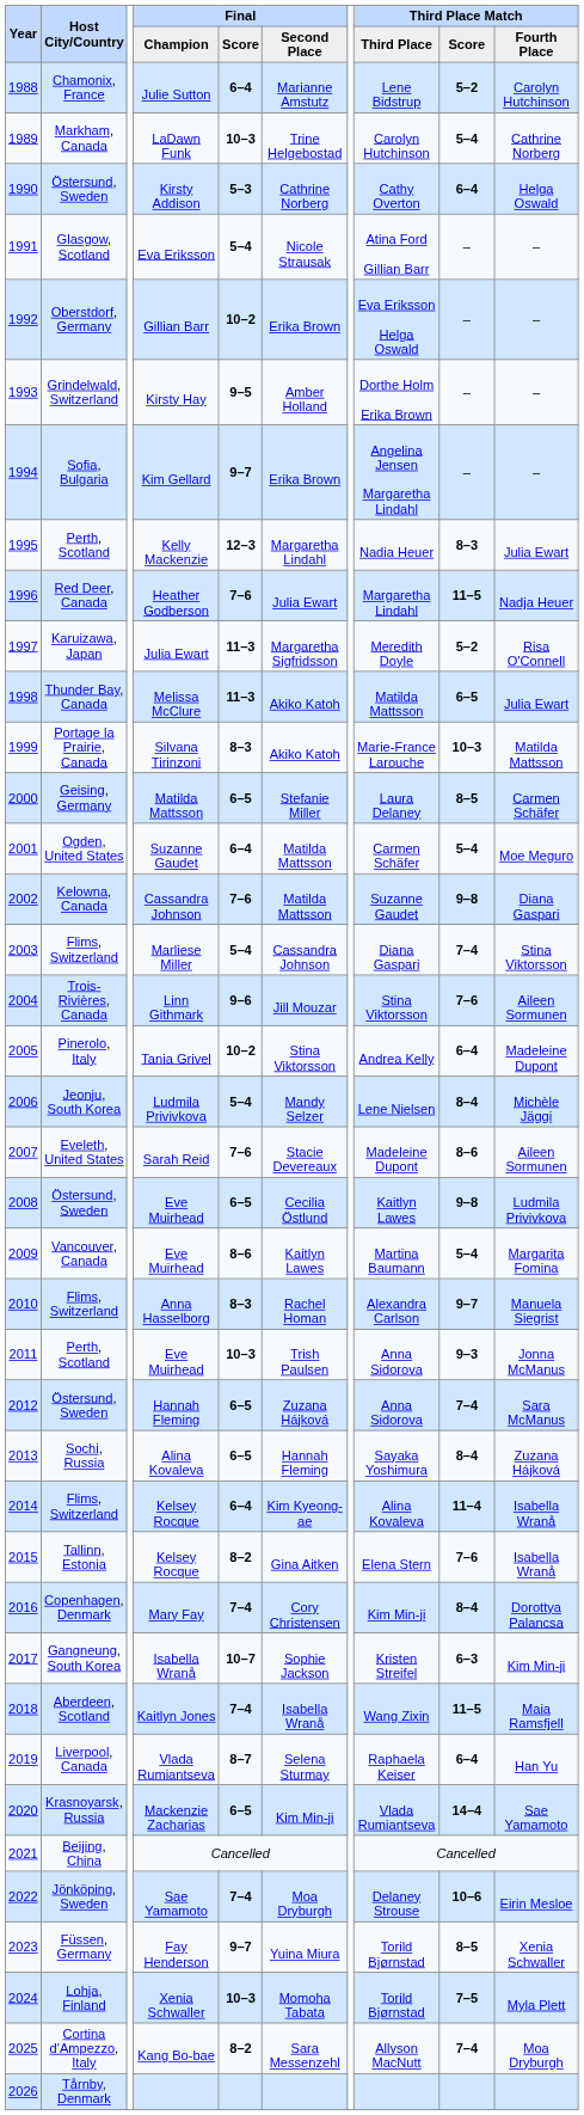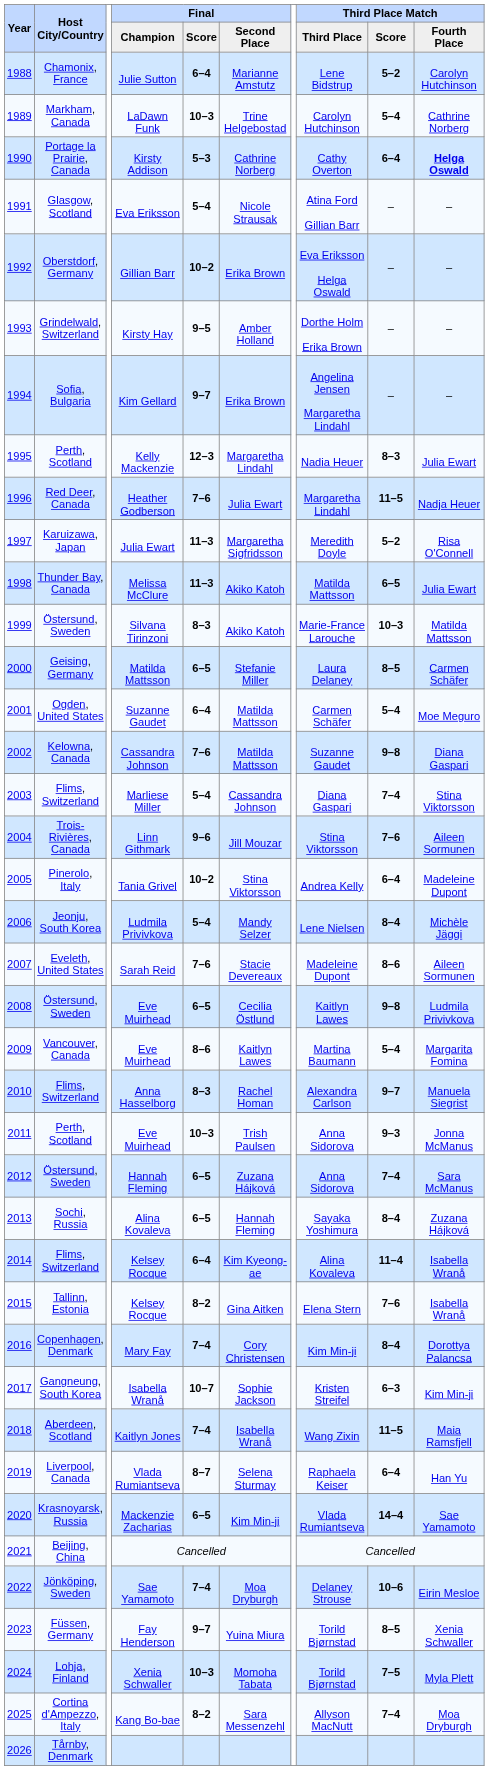 <table border=1 style="border-collapse:collapse; font-size:90%;" cellpadding=3 cellspacing=0 width=100%>
 <tr bgcolor=#C1D8FF>
 <th rowspan=2 width=5%>Year</th>
 <th rowspan=2 width=15%>Host City/Country</th>
 <th width=1% rowspan=41 bgcolor=ffffff></th>
 <th colspan=3>Final</th>
 <th width=1% rowspan=41 bgcolor=ffffff></th>
 <th colspan=3>Third Place Match</th>
 </tr>
 <tr bgcolor=#EFEFEF>
 <th width=15%>Champion</th>
 <th width=5%>Score</th>
 <th width=15%>Second Place</th>
 <th width=15%>Third Place</th>
 <th width=10%>Score</th>
 <th width=15%>Fourth Place</th>
 </tr>
 <tr align=center bgcolor=#D0E7FF>
 <td><a href='#'>1988</a></td>
 <td><a href='#'>Chamonix</a>, <a href='#'>France</a></td>
 <td><strong></strong><br><a href='#'>Julie Sutton</a></td>
 <td><strong>6–4</strong></td>
 <td><br><a href='#'>Marianne Amstutz</a></td>
 <td><br><a href='#'>Lene Bidstrup</a></td>
 <td><strong>5–2</strong></td>
 <td><br><a href='#'>Carolyn Hutchinson</a></td>
 </tr>
 <tr align=center bgcolor=#F5FAFF>
 <td><a href='#'>1989</a></td>
 <td><a href='#'>Markham</a>, <a href='#'>Canada</a></td>
 <td><strong></strong><br><a href='#'>LaDawn Funk</a></td>
 <td><strong>10–3</strong></td>
 <td><br><a href='#'>Trine Helgebostad</a></td>
 <td><br><a href='#'>Carolyn Hutchinson</a></td>
 <td><strong>5–4</strong></td>
 <td><br><a href='#'>Cathrine Norberg</a></td>
 </tr>
 <tr align=center bgcolor=#D0E7FF>
 <td><a href='#'>1990</a></td>
-<td><a href='#'>Östersund</a>, <a href='#'>Sweden</a></td>
+<td><a href='#'>Portage la Prairie</a>, <a href='#'>Canada</a></td>
 <td><strong></strong><br><a href='#'>Kirsty Addison</a></td>
 <td><strong>5–3</strong></td>
 <td><br><a href='#'>Cathrine Norberg</a></td>
 <td><br><a href='#'>Cathy Overton</a></td>
 <td><strong>6–4</strong></td>
-<td><br><a href='#'>Helga Oswald</a></td>
+<td><strong><br><a href='#'>Helga Oswald</a></strong></td>
 </tr>
 <tr align=center bgcolor=#F5FAFF>
 <td><a href='#'>1991</a></td>
 <td><a href='#'>Glasgow</a>, <a href='#'>Scotland</a></td>
 <td><strong></strong><br><a href='#'>Eva Eriksson</a></td>
 <td><strong>5–4</strong></td>
 <td><br><a href='#'>Nicole Strausak</a></td>
 <td><br><a href='#'>Atina Ford</a><br><br><a href='#'>Gillian Barr</a></td>
 <td>–</td>
 <td>–</td>
 </tr>
 <tr align=center bgcolor=#D0E7FF>
 <td><a href='#'>1992</a></td>
 <td><a href='#'>Oberstdorf</a>, <a href='#'>Germany</a></td>
 <td><strong></strong><br><a href='#'>Gillian Barr</a></td>
 <td><strong>10–2</strong></td>
 <td><br><a href='#'>Erika Brown</a></td>
 <td><br><a href='#'>Eva Eriksson</a><br><br><a href='#'>Helga Oswald</a></td>
 <td>–</td>
 <td>–</td>
 </tr>
 <tr align=center bgcolor=#F5FAFF>
 <td><a href='#'>1993</a></td>
 <td><a href='#'>Grindelwald</a>, <a href='#'>Switzerland</a></td>
 <td><strong></strong><br><a href='#'>Kirsty Hay</a></td>
 <td><strong>9–5</strong></td>
 <td><br><a href='#'>Amber Holland</a></td>
 <td><br><a href='#'>Dorthe Holm</a><br><br><a href='#'>Erika Brown</a></td>
 <td>–</td>
 <td>–</td>
 </tr>
 <tr align=center bgcolor=#D0E7FF>
 <td><a href='#'>1994</a></td>
 <td><a href='#'>Sofia</a>, <a href='#'>Bulgaria</a></td>
 <td><strong></strong><br><a href='#'>Kim Gellard</a></td>
 <td><strong>9–7</strong></td>
 <td><br><a href='#'>Erika Brown</a></td>
 <td><br><a href='#'>Angelina Jensen</a><br><br><a href='#'>Margaretha Lindahl</a></td>
 <td>–</td>
 <td>–</td>
 </tr>
 <tr align=center bgcolor=#F5FAFF>
 <td><a href='#'>1995</a></td>
 <td><a href='#'>Perth</a>, <a href='#'>Scotland</a></td>
 <td><strong></strong><br><a href='#'>Kelly Mackenzie</a></td>
 <td><strong>12–3</strong></td>
 <td><br><a href='#'>Margaretha Lindahl</a></td>
 <td><br><a href='#'>Nadia Heuer</a></td>
 <td><strong>8–3</strong></td>
 <td><br><a href='#'>Julia Ewart</a></td>
 </tr>
 <tr align=center bgcolor=#D0E7FF>
 <td><a href='#'>1996</a></td>
 <td><a href='#'>Red Deer</a>, <a href='#'>Canada</a></td>
 <td><strong></strong><br><a href='#'>Heather Godberson</a></td>
 <td><strong>7–6</strong></td>
 <td><br><a href='#'>Julia Ewart</a></td>
 <td><br><a href='#'>Margaretha Lindahl</a></td>
 <td><strong>11–5</strong></td>
 <td><br><a href='#'>Nadja Heuer</a></td>
 </tr>
 <tr align=center bgcolor=#F5FAFF>
 <td><a href='#'>1997</a></td>
 <td><a href='#'>Karuizawa</a>, <a href='#'>Japan</a></td>
 <td><strong></strong><br><a href='#'>Julia Ewart</a></td>
 <td><strong>11–3</strong></td>
 <td><br><a href='#'>Margaretha Sigfridsson</a></td>
 <td><br><a href='#'>Meredith Doyle</a></td>
 <td><strong>5–2</strong></td>
 <td><br><a href='#'>Risa O'Connell</a></td>
 </tr>
 <tr align=center bgcolor=#D0E7FF>
 <td><a href='#'>1998</a></td>
 <td><a href='#'>Thunder Bay</a>, <a href='#'>Canada</a></td>
 <td><strong></strong><br><a href='#'>Melissa McClure</a></td>
 <td><strong>11–3</strong></td>
 <td><br><a href='#'>Akiko Katoh</a></td>
 <td><br><a href='#'>Matilda Mattsson</a></td>
 <td><strong>6–5</strong></td>
 <td><br><a href='#'>Julia Ewart</a></td>
 </tr>
 <tr align=center bgcolor=#F5FAFF>
 <td><a href='#'>1999</a></td>
-<td><a href='#'>Portage la Prairie</a>, <a href='#'>Canada</a></td>
+<td><a href='#'>Östersund</a>, <a href='#'>Sweden</a></td>
 <td><strong></strong><br><a href='#'>Silvana Tirinzoni</a></td>
 <td><strong>8–3</strong></td>
 <td><br><a href='#'>Akiko Katoh</a></td>
 <td><br><a href='#'>Marie-France Larouche</a></td>
 <td><strong>10–3</strong></td>
 <td><br><a href='#'>Matilda Mattsson</a></td>
 </tr>
 <tr align=center bgcolor=#D0E7FF>
 <td><a href='#'>2000</a></td>
 <td><a href='#'>Geising</a>, <a href='#'>Germany</a></td>
 <td><strong></strong><br><a href='#'>Matilda Mattsson</a></td>
 <td><strong>6–5</strong></td>
 <td><br><a href='#'>Stefanie Miller</a></td>
 <td><br><a href='#'>Laura Delaney</a></td>
 <td><strong>8–5</strong></td>
 <td><br><a href='#'>Carmen Schäfer</a></td>
 </tr>
 <tr align=center bgcolor=#F5FAFF>
 <td><a href='#'>2001</a></td>
 <td><a href='#'>Ogden</a>, <a href='#'>United States</a></td>
 <td><strong></strong><br><a href='#'>Suzanne Gaudet</a></td>
 <td><strong>6–4</strong></td>
 <td><br><a href='#'>Matilda Mattsson</a></td>
 <td><br><a href='#'>Carmen Schäfer</a></td>
 <td><strong>5–4</strong></td>
 <td><br><a href='#'>Moe Meguro</a></td>
 </tr>
 <tr align=center bgcolor=#D0E7FF>
 <td><a href='#'>2002</a></td>
 <td><a href='#'>Kelowna</a>, <a href='#'>Canada</a></td>
 <td><strong></strong><br><a href='#'>Cassandra Johnson</a></td>
 <td><strong>7–6</strong></td>
 <td><br><a href='#'>Matilda Mattsson</a></td>
 <td><br><a href='#'>Suzanne Gaudet</a></td>
 <td><strong>9–8</strong></td>
 <td><br><a href='#'>Diana Gaspari</a></td>
 </tr>
 <tr align=center bgcolor=#F5FAFF>
 <td><a href='#'>2003</a></td>
 <td><a href='#'>Flims</a>, <a href='#'>Switzerland</a></td>
 <td><strong></strong><br><a href='#'>Marliese Miller</a></td>
 <td><strong>5–4</strong></td>
 <td><br><a href='#'>Cassandra Johnson</a></td>
 <td><br><a href='#'>Diana Gaspari</a></td>
 <td><strong>7–4</strong></td>
 <td><br><a href='#'>Stina Viktorsson</a></td>
 </tr>
 <tr align=center bgcolor=#D0E7FF>
 <td><a href='#'>2004</a></td>
 <td><a href='#'>Trois-Rivières</a>, <a href='#'>Canada</a></td>
 <td><strong></strong><br><a href='#'>Linn Githmark</a></td>
 <td><strong>9–6</strong></td>
 <td><br><a href='#'>Jill Mouzar</a></td>
 <td><br><a href='#'>Stina Viktorsson</a></td>
 <td><strong>7–6</strong></td>
 <td><br><a href='#'>Aileen Sormunen</a></td>
 </tr>
 <tr align=center bgcolor=#F5FAFF>
 <td><a href='#'>2005</a></td>
 <td><a href='#'>Pinerolo</a>, <a href='#'>Italy</a></td>
 <td><strong></strong><br><a href='#'>Tania Grivel</a></td>
 <td><strong>10–2</strong></td>
 <td><br><a href='#'>Stina Viktorsson</a></td>
 <td><br><a href='#'>Andrea Kelly</a></td>
 <td><strong>6–4</strong></td>
 <td><br><a href='#'>Madeleine Dupont</a></td>
 </tr>
 <tr align=center bgcolor=#D0E7FF>
 <td><a href='#'>2006</a></td>
 <td><a href='#'>Jeonju</a>, <a href='#'>South Korea</a></td>
 <td><strong></strong><br><a href='#'>Ludmila Privivkova</a></td>
 <td><strong>5–4</strong></td>
 <td><br><a href='#'>Mandy Selzer</a></td>
 <td><br><a href='#'>Lene Nielsen</a></td>
 <td><strong>8–4</strong></td>
 <td><br><a href='#'>Michèle Jäggi</a></td>
 </tr>
 <tr align=center bgcolor=#F5FAFF>
 <td><a href='#'>2007</a></td>
 <td><a href='#'>Eveleth</a>, <a href='#'>United States</a></td>
 <td><strong></strong><br><a href='#'>Sarah Reid</a></td>
 <td><strong>7–6</strong></td>
 <td><br><a href='#'>Stacie Devereaux</a></td>
 <td><br><a href='#'>Madeleine Dupont</a></td>
 <td><strong>8–6</strong></td>
 <td><br><a href='#'>Aileen Sormunen</a></td>
 </tr>
 <tr align=center bgcolor=#D0E7FF>
 <td><a href='#'>2008</a></td>
 <td><a href='#'>Östersund</a>, <a href='#'>Sweden</a></td>
 <td><strong></strong><br><a href='#'>Eve Muirhead</a></td>
 <td><strong>6–5</strong></td>
 <td><br><a href='#'>Cecilia Östlund</a></td>
 <td><br><a href='#'>Kaitlyn Lawes</a></td>
 <td><strong>9–8</strong></td>
 <td><br><a href='#'>Ludmila Privivkova</a></td>
 </tr>
 <tr align=center bgcolor=#F5FAFF>
 <td><a href='#'>2009</a></td>
 <td><a href='#'>Vancouver</a>, <a href='#'>Canada</a></td>
 <td><strong></strong><br><a href='#'>Eve Muirhead</a></td>
 <td><strong>8–6</strong></td>
 <td><br><a href='#'>Kaitlyn Lawes</a></td>
 <td><br><a href='#'>Martina Baumann</a></td>
 <td><strong>5–4</strong></td>
 <td><br><a href='#'>Margarita Fomina</a></td>
 </tr>
 <tr align=center bgcolor=#D0E7FF>
 <td><a href='#'>2010</a></td>
 <td><a href='#'>Flims</a>, <a href='#'>Switzerland</a></td>
 <td><strong></strong><br> <a href='#'>Anna Hasselborg</a></td>
 <td><strong>8–3</strong></td>
 <td><br><a href='#'>Rachel Homan</a></td>
 <td><br><a href='#'>Alexandra Carlson</a></td>
 <td><strong>9–7</strong></td>
 <td><br><a href='#'>Manuela Siegrist</a></td>
 </tr>
 <tr align=center bgcolor=#F5FAFF>
 <td><a href='#'>2011</a></td>
 <td><a href='#'>Perth</a>, <a href='#'>Scotland</a></td>
 <td><strong></strong><br> <a href='#'>Eve Muirhead</a></td>
 <td><strong>10–3</strong></td>
 <td><br><a href='#'>Trish Paulsen</a></td>
 <td><br><a href='#'>Anna Sidorova</a></td>
 <td><strong>9–3</strong></td>
 <td><br><a href='#'>Jonna McManus</a></td>
 </tr>
 <tr align=center bgcolor=#D0E7FF>
 <td><a href='#'>2012</a></td>
 <td><a href='#'>Östersund</a>, <a href='#'>Sweden</a></td>
 <td><strong></strong><br><a href='#'>Hannah Fleming</a></td>
 <td><strong>6–5</strong></td>
 <td><br><a href='#'>Zuzana Hájková</a></td>
 <td><br><a href='#'>Anna Sidorova</a></td>
 <td><strong>7–4</strong></td>
 <td><br><a href='#'>Sara McManus</a></td>
 </tr>
 <tr align=center bgcolor=#F5FAFF>
 <td><a href='#'>2013</a></td>
 <td><a href='#'>Sochi</a>, <a href='#'>Russia</a></td>
 <td><strong></strong><br><a href='#'>Alina Kovaleva</a></td>
 <td><strong>6–5</strong></td>
 <td><br><a href='#'>Hannah Fleming</a></td>
 <td><br><a href='#'>Sayaka Yoshimura</a></td>
 <td><strong>8–4</strong></td>
 <td><br><a href='#'>Zuzana Hájková</a></td>
 </tr>
 <tr align=center bgcolor=#D0E7FF>
 <td><a href='#'>2014</a></td>
 <td><a href='#'>Flims</a>, <a href='#'>Switzerland</a></td>
 <td><strong></strong><br><a href='#'>Kelsey Rocque</a></td>
 <td><strong>6–4</strong></td>
 <td><br><a href='#'>Kim Kyeong-ae</a></td>
 <td><br><a href='#'>Alina Kovaleva</a></td>
 <td><strong>11–4</strong></td>
 <td><br><a href='#'>Isabella Wranå</a></td>
 </tr>
 <tr align=center bgcolor=#F5FAFF>
 <td><a href='#'>2015</a></td>
 <td><a href='#'>Tallinn</a>, <a href='#'>Estonia</a></td>
 <td><strong></strong><br><a href='#'>Kelsey Rocque</a></td>
 <td><strong>8–2</strong></td>
 <td> <br> <a href='#'>Gina Aitken</a></td>
 <td> <br> <a href='#'>Elena Stern</a></td>
 <td><strong>7–6</strong></td>
 <td> <br><a href='#'>Isabella Wranå</a></td>
 </tr>
 <tr align=center bgcolor=#D0E7FF>
 <td><a href='#'>2016</a></td>
 <td><a href='#'>Copenhagen</a>, <a href='#'>Denmark</a></td>
 <td><strong></strong><br><a href='#'>Mary Fay</a></td>
 <td><strong>7–4</strong></td>
 <td> <br> <a href='#'>Cory Christensen</a></td>
 <td> <br> <a href='#'>Kim Min-ji</a></td>
 <td><strong>8–4</strong></td>
 <td> <br><a href='#'>Dorottya Palancsa</a></td>
 </tr>
 <tr align=center bgcolor=#F5FAFF>
 <td><a href='#'>2017</a></td>
 <td><a href='#'>Gangneung</a>, <a href='#'>South Korea</a></td>
 <td><strong></strong><br><a href='#'>Isabella Wranå</a></td>
 <td><strong>10–7</strong></td>
 <td><br><a href='#'>Sophie Jackson</a></td>
 <td><br><a href='#'>Kristen Streifel</a></td>
 <td><strong>6–3</strong></td>
 <td><br><a href='#'>Kim Min-ji</a></td>
 </tr>
 <tr align=center bgcolor=#D0E7FF>
 <td><a href='#'>2018</a></td>
 <td><a href='#'>Aberdeen</a>, <a href='#'>Scotland</a></td>
 <td><strong></strong><br><a href='#'>Kaitlyn Jones</a></td>
 <td><strong>7–4</strong></td>
 <td><br><a href='#'>Isabella Wranå</a></td>
 <td><br><a href='#'>Wang Zixin</a></td>
 <td><strong>11–5</strong></td>
 <td><br><a href='#'>Maia Ramsfjell</a></td>
 </tr>
 <tr align=center bgcolor=#F5FAFF>
 <td><a href='#'>2019</a></td>
 <td><a href='#'>Liverpool</a>, <a href='#'>Canada</a></td>
 <td><strong></strong><br><a href='#'>Vlada Rumiantseva</a></td>
 <td><strong>8–7</strong></td>
 <td><br><a href='#'>Selena Sturmay</a></td>
 <td><br><a href='#'>Raphaela Keiser</a></td>
 <td><strong>6–4</strong></td>
 <td><br><a href='#'>Han Yu</a></td>
 </tr>
 <tr align=center bgcolor=#D0E7FF>
 <td><a href='#'>2020</a></td>
 <td><a href='#'>Krasnoyarsk</a>, <a href='#'>Russia</a></td>
 <td><strong></strong><br><a href='#'>Mackenzie Zacharias</a></td>
 <td><strong>6–5</strong></td>
 <td><br><a href='#'>Kim Min-ji</a></td>
 <td><br><a href='#'>Vlada Rumiantseva</a></td>
 <td><strong>14–4</strong></td>
 <td><br><a href='#'>Sae Yamamoto</a></td>
 </tr>
 <tr align=center bgcolor=#F5FAFF>
 <td><a href='#'>2021</a></td>
 <td><a href='#'>Beijing</a>, <a href='#'>China</a></td>
 <td colspan="3"><em>Cancelled</em></td>
 <td colspan="3"><em>Cancelled</em></td>
 </tr>
 <tr align=center bgcolor=D0E7FF>
 <td><a href='#'>2022</a></td>
 <td><a href='#'>Jönköping</a>, <a href='#'>Sweden</a></td>
 <td><strong></strong><br><a href='#'>Sae Yamamoto</a></td>
 <td><strong>7–4</strong></td>
 <td><br><a href='#'>Moa Dryburgh</a></td>
 <td><br><a href='#'>Delaney Strouse</a></td>
 <td><strong>10–6</strong></td>
 <td><br><a href='#'>Eirin Mesloe</a></td>
 </tr>
 <tr align=center bgcolor=#F5FAFF>
 <td><a href='#'>2023</a></td>
 <td><a href='#'>Füssen</a>, <a href='#'>Germany</a></td>
 <td><strong></strong><br><a href='#'>Fay Henderson</a></td>
 <td><strong>9–7</strong></td>
 <td><br><a href='#'>Yuina Miura</a></td>
 <td><br><a href='#'>Torild Bjørnstad</a></td>
 <td><strong>8–5</strong></td>
 <td><br><a href='#'>Xenia Schwaller</a></td>
 </tr>
 <tr align=center bgcolor=D0E7FF>
 <td><a href='#'>2024</a></td>
 <td><a href='#'>Lohja</a>, <a href='#'>Finland</a></td>
 <td><strong></strong><br><a href='#'>Xenia Schwaller</a></td>
 <td><strong>10–3</strong></td>
 <td><br><a href='#'>Momoha Tabata</a></td>
 <td><br><a href='#'>Torild Bjørnstad</a></td>
 <td><strong>7–5</strong></td>
 <td><br><a href='#'>Myla Plett</a></td>
 </tr>
 <tr align=center bgcolor=#F5FAFF>
 <td><a href='#'>2025</a></td>
 <td><a href='#'>Cortina d'Ampezzo</a>, <a href='#'>Italy</a></td>
 <td><strong></strong><br><a href='#'>Kang Bo-bae</a></td>
 <td><strong>8–2</strong></td>
 <td><br><a href='#'>Sara Messenzehl</a></td>
 <td><br><a href='#'>Allyson MacNutt</a></td>
 <td><strong>7–4</strong></td>
 <td><br><a href='#'>Moa Dryburgh</a></td>
 </tr>
 <tr align=center bgcolor=D0E7FF>
 <td><a href='#'>2026</a></td>
 <td><a href='#'>Tårnby</a>, <a href='#'>Denmark</a></td>
 <td></td>
 <td></td>
 <td></td>
 <td></td>
 <td></td>
 <td></td>
 </tr>
 </table>
